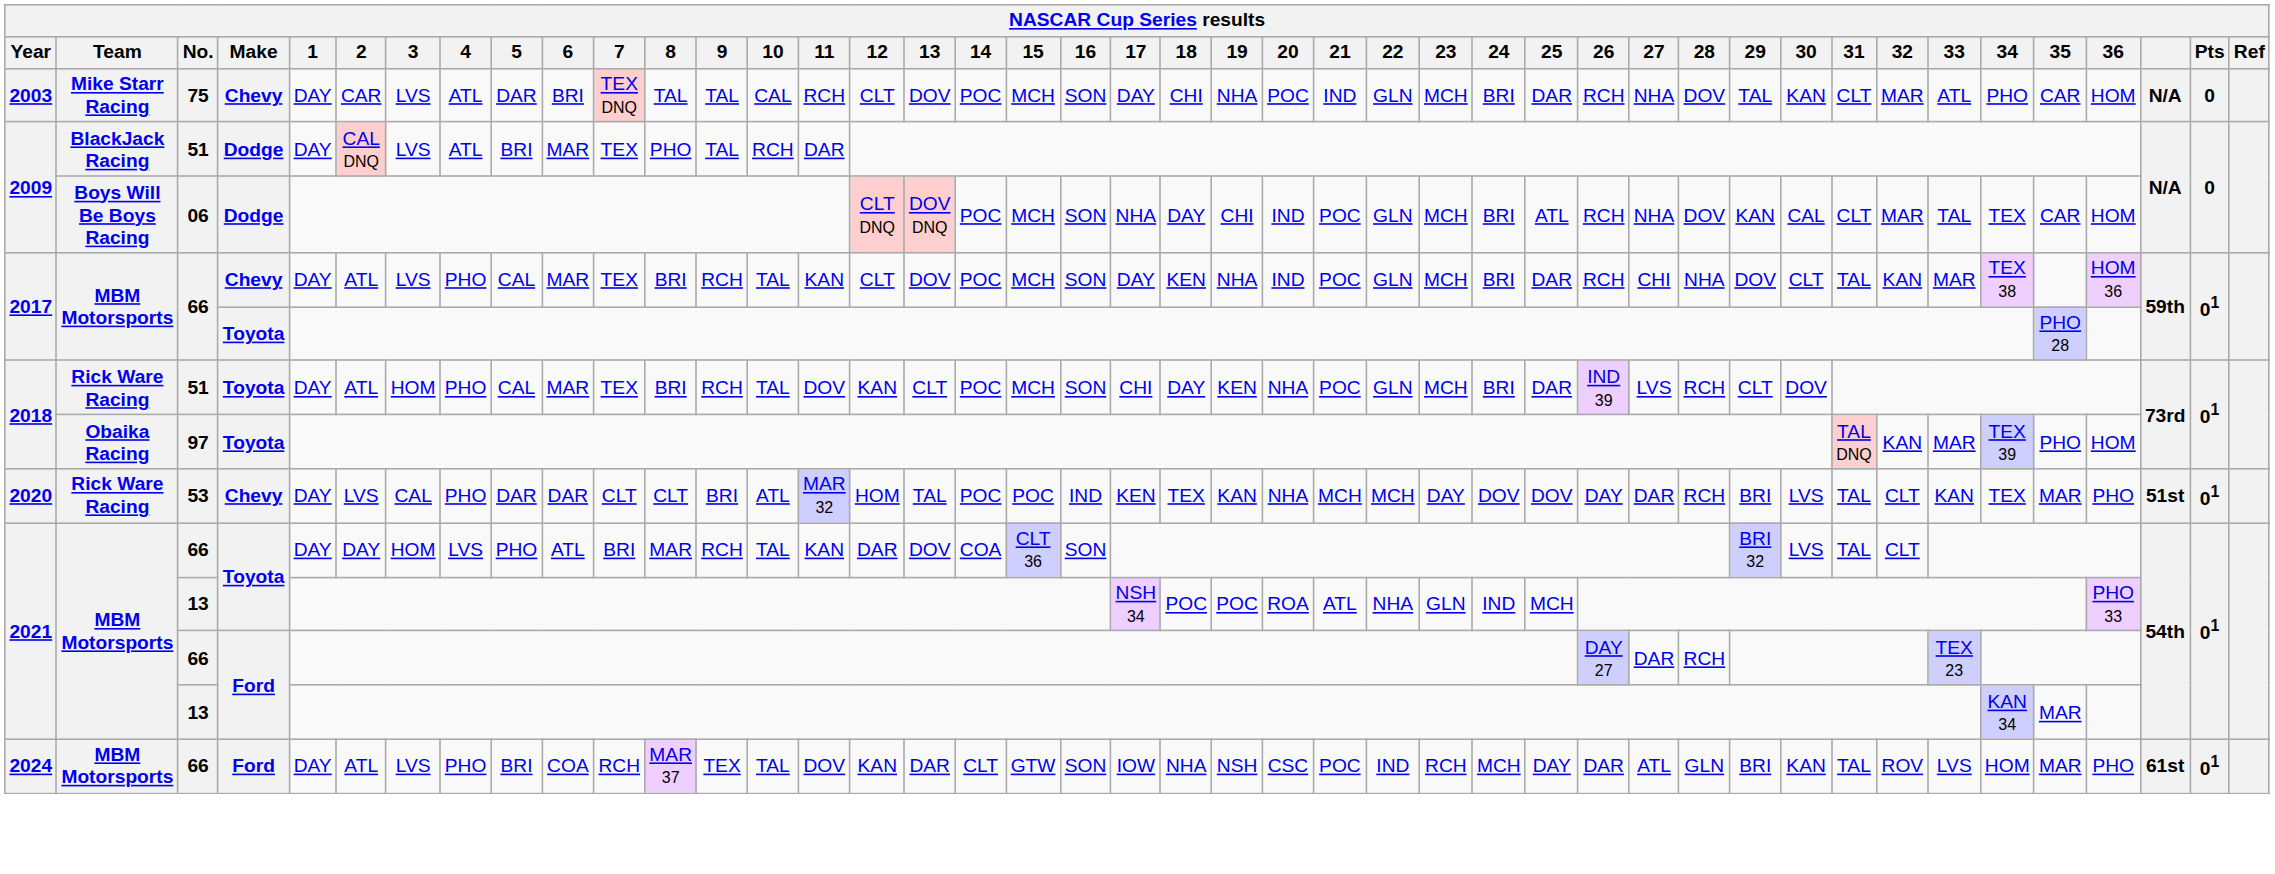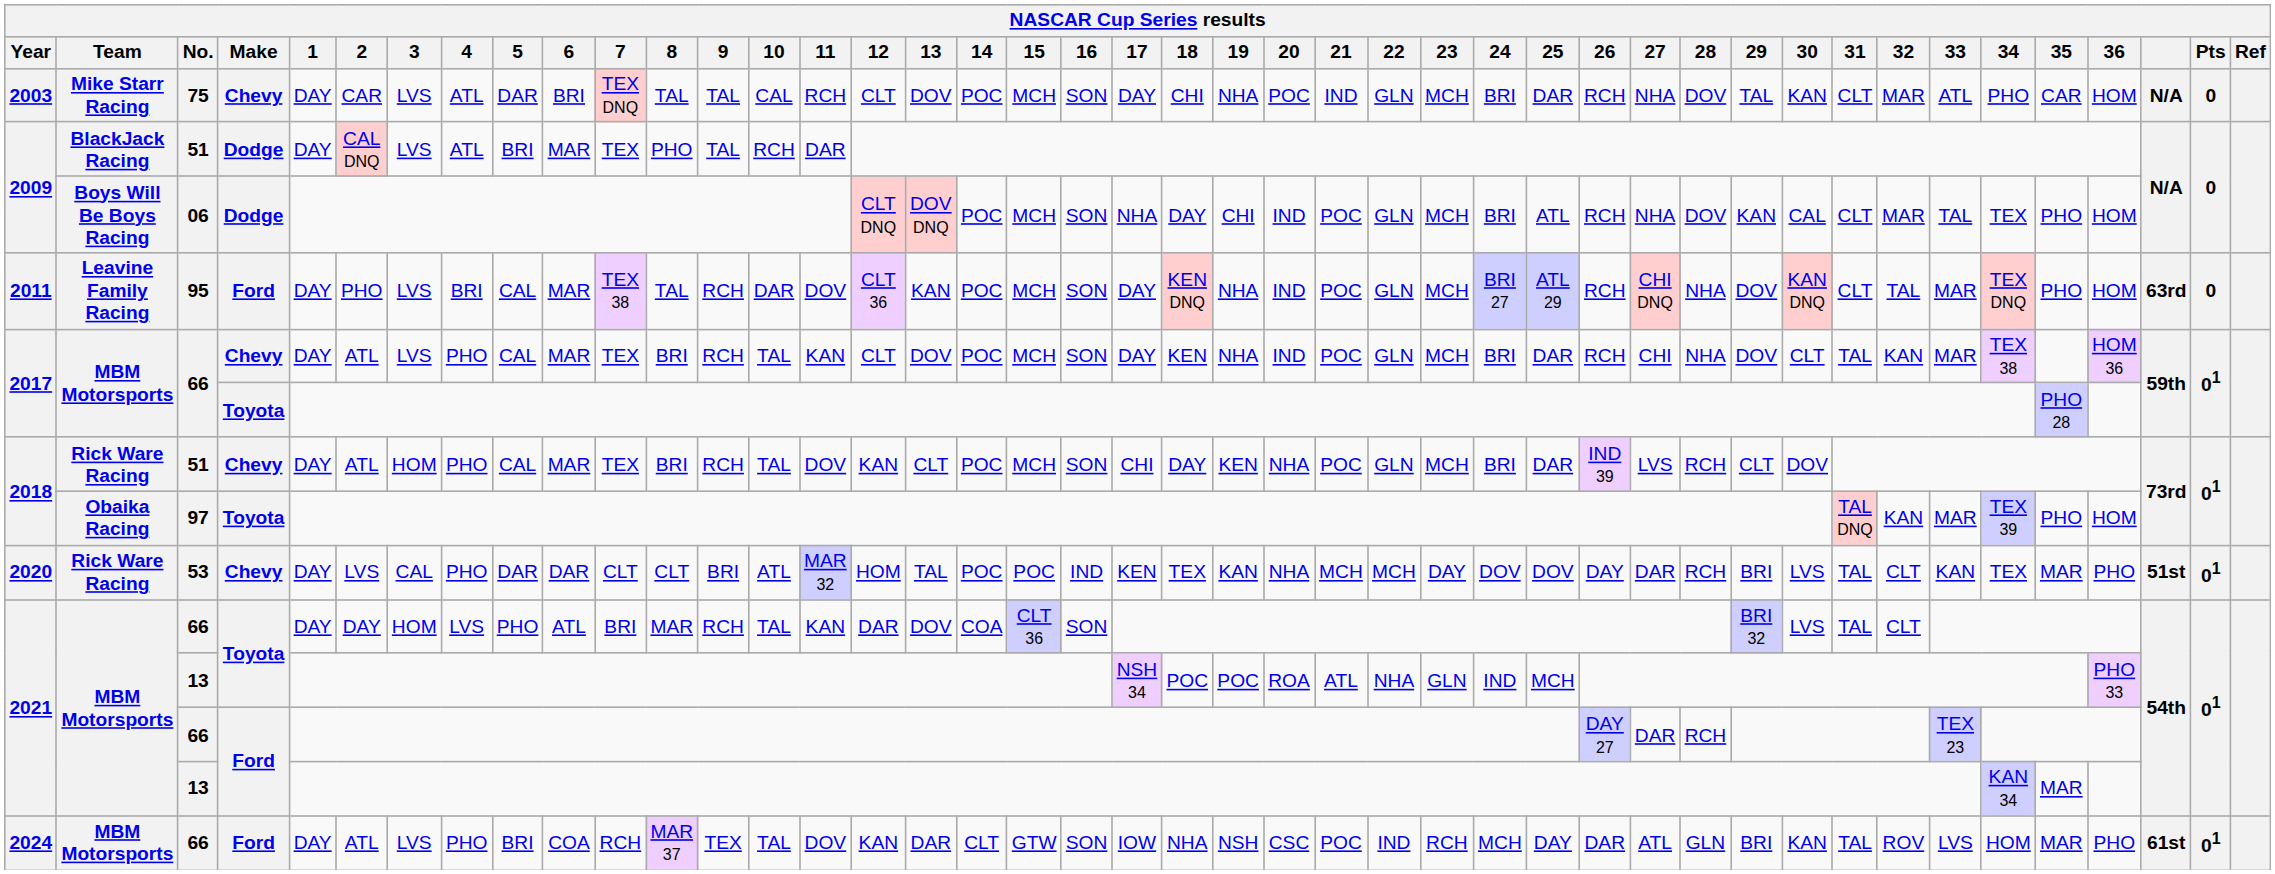 <table class="wikitable" style="text-align:center; font-size:75%">
 <tr>
 <th colspan=43><a href='#'>NASCAR Cup Series</a> results</th>
 </tr>
 <tr>
 <th>Year</th>
 <th>Team</th>
 <th>No.</th>
 <th>Make</th>
 <th>1</th>
 <th>2</th>
 <th>3</th>
 <th>4</th>
 <th>5</th>
 <th>6</th>
 <th>7</th>
 <th>8</th>
 <th>9</th>
 <th>10</th>
 <th>11</th>
 <th>12</th>
 <th>13</th>
 <th>14</th>
 <th>15</th>
 <th>16</th>
 <th>17</th>
 <th>18</th>
 <th>19</th>
 <th>20</th>
 <th>21</th>
 <th>22</th>
 <th>23</th>
 <th>24</th>
 <th>25</th>
 <th>26</th>
 <th>27</th>
 <th>28</th>
 <th>29</th>
 <th>30</th>
 <th>31</th>
 <th>32</th>
 <th>33</th>
 <th>34</th>
 <th>35</th>
 <th>36</th>
 <th></th>
 <th>Pts</th>
 <th>Ref</th>
 </tr>
 <tr>
 <th><a href='#'>2003</a></th>
 <th><a href='#'>Mike Starr Racing</a></th>
 <th>75</th>
 <th><a href='#'>Chevy</a></th>
 <td><a href='#'>DAY</a></td>
 <td><a href='#'>CAR</a></td>
 <td><a href='#'>LVS</a></td>
 <td><a href='#'>ATL</a></td>
 <td><a href='#'>DAR</a></td>
 <td><a href='#'>BRI</a></td>
 <td style="background:#FFCFCF;"><a href='#'>TEX</a><br><small>DNQ</small></td>
 <td><a href='#'>TAL</a></td>
 <td><a href='#'>TAL</a></td>
 <td><a href='#'>CAL</a></td>
 <td><a href='#'>RCH</a></td>
 <td><a href='#'>CLT</a></td>
 <td><a href='#'>DOV</a></td>
 <td><a href='#'>POC</a></td>
 <td><a href='#'>MCH</a></td>
 <td><a href='#'>SON</a></td>
 <td><a href='#'>DAY</a></td>
 <td><a href='#'>CHI</a></td>
 <td><a href='#'>NHA</a></td>
 <td><a href='#'>POC</a></td>
 <td><a href='#'>IND</a></td>
 <td><a href='#'>GLN</a></td>
 <td><a href='#'>MCH</a></td>
 <td><a href='#'>BRI</a></td>
 <td><a href='#'>DAR</a></td>
 <td><a href='#'>RCH</a></td>
 <td><a href='#'>NHA</a></td>
 <td><a href='#'>DOV</a></td>
 <td><a href='#'>TAL</a></td>
 <td><a href='#'>KAN</a></td>
 <td><a href='#'>CLT</a></td>
 <td><a href='#'>MAR</a></td>
 <td><a href='#'>ATL</a></td>
 <td><a href='#'>PHO</a></td>
 <td><a href='#'>CAR</a></td>
 <td><a href='#'>HOM</a></td>
 <th>N/A</th>
 <th>0</th>
 <th></th>
 </tr>
 <tr>
 <th rowspan=2><a href='#'>2009</a></th>
 <th><a href='#'>BlackJack Racing</a></th>
 <th>51</th>
 <th><a href='#'>Dodge</a></th>
 <td><a href='#'>DAY</a></td>
 <td style="background:#FFCFCF;"><a href='#'>CAL</a><br><small>DNQ</small></td>
 <td><a href='#'>LVS</a></td>
 <td><a href='#'>ATL</a></td>
 <td><a href='#'>BRI</a></td>
 <td><a href='#'>MAR</a></td>
 <td><a href='#'>TEX</a></td>
 <td><a href='#'>PHO</a></td>
 <td><a href='#'>TAL</a></td>
 <td><a href='#'>RCH</a></td>
 <td><a href='#'>DAR</a></td>
 <td colspan=25></td>
 <th rowspan=2>N/A</th>
 <th rowspan=2>0</th>
 <th rowspan=2></th>
 </tr>
 <tr>
 <th><a href='#'>Boys Will Be Boys Racing</a></th>
 <th>06</th>
 <th><a href='#'>Dodge</a></th>
 <td colspan=11></td>
 <td style="background:#FFCFCF;"><a href='#'>CLT</a><br><small>DNQ</small></td>
 <td style="background:#FFCFCF;"><a href='#'>DOV</a><br><small>DNQ</small></td>
 <td><a href='#'>POC</a></td>
 <td><a href='#'>MCH</a></td>
 <td><a href='#'>SON</a></td>
 <td><a href='#'>NHA</a></td>
 <td><a href='#'>DAY</a></td>
 <td><a href='#'>CHI</a></td>
 <td><a href='#'>IND</a></td>
 <td><a href='#'>POC</a></td>
 <td><a href='#'>GLN</a></td>
 <td><a href='#'>MCH</a></td>
 <td><a href='#'>BRI</a></td>
 <td><a href='#'>ATL</a></td>
 <td><a href='#'>RCH</a></td>
 <td><a href='#'>NHA</a></td>
 <td><a href='#'>DOV</a></td>
 <td><a href='#'>KAN</a></td>
 <td><a href='#'>CAL</a></td>
 <td><a href='#'>CLT</a></td>
 <td><a href='#'>MAR</a></td>
 <td><a href='#'>TAL</a></td>
 <td><a href='#'>TEX</a></td>
-<td><a href='#'>CAR</a></td>
+<td><a href='#'>PHO</a></td>
 <td><a href='#'>HOM</a></td>
+</tr>
+<tr>
+<th><a href='#'>2011</a></th>
+<th><a href='#'>Leavine Family Racing</a></th>
+<th>95</th>
+<th><a href='#'>Ford</a></th>
+<td><a href='#'>DAY</a></td>
+<td><a href='#'>PHO</a></td>
+<td><a href='#'>LVS</a></td>
+<td><a href='#'>BRI</a></td>
+<td><a href='#'>CAL</a></td>
+<td><a href='#'>MAR</a></td>
+<td style="background:#EFCFFF;"><a href='#'>TEX</a><br><small>38</small></td>
+<td><a href='#'>TAL</a></td>
+<td><a href='#'>RCH</a></td>
+<td><a href='#'>DAR</a></td>
+<td><a href='#'>DOV</a></td>
+<td style="background:#EFCFFF;"><a href='#'>CLT</a><br><small>36</small></td>
+<td><a href='#'>KAN</a></td>
+<td><a href='#'>POC</a></td>
+<td><a href='#'>MCH</a></td>
+<td><a href='#'>SON</a></td>
+<td><a href='#'>DAY</a></td>
+<td style="background:#FFCFCF;"><a href='#'>KEN</a><br><small>DNQ</small></td>
+<td><a href='#'>NHA</a></td>
+<td><a href='#'>IND</a></td>
+<td><a href='#'>POC</a></td>
+<td><a href='#'>GLN</a></td>
+<td><a href='#'>MCH</a></td>
+<td style="background:#CFCFFF;"><a href='#'>BRI</a><br><small>27</small></td>
+<td style="background:#CFCFFF;"><a href='#'>ATL</a><br><small>29</small></td>
+<td><a href='#'>RCH</a></td>
+<td style="background:#FFCFCF;"><a href='#'>CHI</a><br><small>DNQ</small></td>
+<td><a href='#'>NHA</a></td>
+<td><a href='#'>DOV</a></td>
+<td style="background:#FFCFCF;"><a href='#'>KAN</a><br><small>DNQ</small></td>
+<td><a href='#'>CLT</a></td>
+<td><a href='#'>TAL</a></td>
+<td><a href='#'>MAR</a></td>
+<td style="background:#FFCFCF;"><a href='#'>TEX</a><br><small>DNQ</small></td>
+<td><a href='#'>PHO</a></td>
+<td><a href='#'>HOM</a></td>
+<th>63rd</th>
+<th>0</th>
+<th></th>
 </tr>
 <tr>
 <th rowspan=2><a href='#'>2017</a></th>
 <th rowspan=2><a href='#'>MBM Motorsports</a></th>
 <th rowspan=2>66</th>
 <th><a href='#'>Chevy</a></th>
 <td><a href='#'>DAY</a></td>
 <td><a href='#'>ATL</a></td>
 <td><a href='#'>LVS</a></td>
 <td><a href='#'>PHO</a></td>
 <td><a href='#'>CAL</a></td>
 <td><a href='#'>MAR</a></td>
 <td><a href='#'>TEX</a></td>
 <td><a href='#'>BRI</a></td>
 <td><a href='#'>RCH</a></td>
 <td><a href='#'>TAL</a></td>
 <td><a href='#'>KAN</a></td>
 <td><a href='#'>CLT</a></td>
 <td><a href='#'>DOV</a></td>
 <td><a href='#'>POC</a></td>
 <td><a href='#'>MCH</a></td>
 <td><a href='#'>SON</a></td>
 <td><a href='#'>DAY</a></td>
 <td><a href='#'>KEN</a></td>
 <td><a href='#'>NHA</a></td>
 <td><a href='#'>IND</a></td>
 <td><a href='#'>POC</a></td>
 <td><a href='#'>GLN</a></td>
 <td><a href='#'>MCH</a></td>
 <td><a href='#'>BRI</a></td>
 <td><a href='#'>DAR</a></td>
 <td><a href='#'>RCH</a></td>
 <td><a href='#'>CHI</a></td>
 <td><a href='#'>NHA</a></td>
 <td><a href='#'>DOV</a></td>
 <td><a href='#'>CLT</a></td>
 <td><a href='#'>TAL</a></td>
 <td><a href='#'>KAN</a></td>
 <td><a href='#'>MAR</a></td>
 <td style="background:#EFCFFF;"><a href='#'>TEX</a><br><small>38</small></td>
 <td></td>
 <td style="background:#EFCFFF;"><a href='#'>HOM</a><br><small>36</small></td>
 <th rowspan=2>59th</th>
 <th rowspan=2>0<sup>1</sup></th>
 <th rowspan=2></th>
 </tr>
 <tr>
 <th><a href='#'>Toyota</a></th>
 <td colspan=34></td>
 <td style="background:#CFCFFF;"><a href='#'>PHO</a><br><small>28</small></td>
 <td></td>
 </tr>
 <tr>
 <th rowspan=2><a href='#'>2018</a></th>
 <th><a href='#'>Rick Ware Racing</a></th>
 <th>51</th>
-<th><a href='#'>Toyota</a></th>
+<th><a href='#'>Chevy</a></th>
 <td><a href='#'>DAY</a></td>
 <td><a href='#'>ATL</a></td>
 <td><a href='#'>HOM</a></td>
 <td><a href='#'>PHO</a></td>
 <td><a href='#'>CAL</a></td>
 <td><a href='#'>MAR</a></td>
 <td><a href='#'>TEX</a></td>
 <td><a href='#'>BRI</a></td>
 <td><a href='#'>RCH</a></td>
 <td><a href='#'>TAL</a></td>
 <td><a href='#'>DOV</a></td>
 <td><a href='#'>KAN</a></td>
 <td><a href='#'>CLT</a></td>
 <td><a href='#'>POC</a></td>
 <td><a href='#'>MCH</a></td>
 <td><a href='#'>SON</a></td>
 <td><a href='#'>CHI</a></td>
 <td><a href='#'>DAY</a></td>
 <td><a href='#'>KEN</a></td>
 <td><a href='#'>NHA</a></td>
 <td><a href='#'>POC</a></td>
 <td><a href='#'>GLN</a></td>
 <td><a href='#'>MCH</a></td>
 <td><a href='#'>BRI</a></td>
 <td><a href='#'>DAR</a></td>
 <td style="background:#EFCFFF;"><a href='#'>IND</a><br><small>39</small></td>
 <td><a href='#'>LVS</a></td>
 <td><a href='#'>RCH</a></td>
 <td><a href='#'>CLT</a></td>
 <td><a href='#'>DOV</a></td>
 <td colspan=6></td>
 <th rowspan=2>73rd</th>
 <th rowspan=2>0<sup>1</sup></th>
 <th rowspan=2></th>
 </tr>
 <tr>
 <th><a href='#'>Obaika Racing</a></th>
 <th>97</th>
 <th><a href='#'>Toyota</a></th>
 <td colspan=30></td>
 <td style="background:#FFCFCF;"><a href='#'>TAL</a><br><small>DNQ</small></td>
 <td><a href='#'>KAN</a></td>
 <td><a href='#'>MAR</a></td>
 <td style="background:#CFCFFF;"><a href='#'>TEX</a><br><small>39</small></td>
 <td><a href='#'>PHO</a></td>
 <td><a href='#'>HOM</a></td>
 </tr>
 <tr>
 <th><a href='#'>2020</a></th>
 <th><a href='#'>Rick Ware Racing</a></th>
 <th>53</th>
 <th><a href='#'>Chevy</a></th>
 <td><a href='#'>DAY</a></td>
 <td><a href='#'>LVS</a></td>
 <td><a href='#'>CAL</a></td>
 <td><a href='#'>PHO</a></td>
 <td><a href='#'>DAR</a></td>
 <td><a href='#'>DAR</a></td>
 <td><a href='#'>CLT</a></td>
 <td><a href='#'>CLT</a></td>
 <td><a href='#'>BRI</a></td>
 <td><a href='#'>ATL</a></td>
 <td style="background:#CFCFFF;"><a href='#'>MAR</a><br><small>32</small></td>
 <td><a href='#'>HOM</a></td>
 <td><a href='#'>TAL</a></td>
 <td><a href='#'>POC</a></td>
 <td><a href='#'>POC</a></td>
 <td><a href='#'>IND</a></td>
 <td><a href='#'>KEN</a></td>
 <td><a href='#'>TEX</a></td>
 <td><a href='#'>KAN</a></td>
 <td><a href='#'>NHA</a></td>
 <td><a href='#'>MCH</a></td>
 <td><a href='#'>MCH</a></td>
 <td><a href='#'>DAY</a></td>
 <td><a href='#'>DOV</a></td>
 <td><a href='#'>DOV</a></td>
 <td><a href='#'>DAY</a></td>
 <td><a href='#'>DAR</a></td>
 <td><a href='#'>RCH</a></td>
 <td><a href='#'>BRI</a></td>
 <td><a href='#'>LVS</a></td>
 <td><a href='#'>TAL</a></td>
 <td><a href='#'>CLT</a></td>
 <td><a href='#'>KAN</a></td>
 <td><a href='#'>TEX</a></td>
 <td><a href='#'>MAR</a></td>
 <td><a href='#'>PHO</a></td>
 <th>51st</th>
 <th>0<sup>1</sup></th>
 <th></th>
 </tr>
 <tr>
 <th rowspan=4><a href='#'>2021</a></th>
 <th rowspan=4><a href='#'>MBM Motorsports</a></th>
 <th>66</th>
 <th rowspan=2><a href='#'>Toyota</a></th>
 <td><a href='#'>DAY</a></td>
 <td><a href='#'>DAY</a></td>
 <td><a href='#'>HOM</a></td>
 <td><a href='#'>LVS</a></td>
 <td><a href='#'>PHO</a></td>
 <td><a href='#'>ATL</a></td>
 <td><a href='#'>BRI</a></td>
 <td><a href='#'>MAR</a></td>
 <td><a href='#'>RCH</a></td>
 <td><a href='#'>TAL</a></td>
 <td><a href='#'>KAN</a></td>
 <td><a href='#'>DAR</a></td>
 <td><a href='#'>DOV</a></td>
 <td><a href='#'>COA</a></td>
 <td style="background:#CFCFFF;"><a href='#'>CLT</a><br><small>36</small></td>
 <td><a href='#'>SON</a></td>
 <td colspan=12></td>
 <td style="background:#CFCFFF;"><a href='#'>BRI</a><br><small>32</small></td>
 <td><a href='#'>LVS</a></td>
 <td><a href='#'>TAL</a></td>
 <td><a href='#'>CLT</a></td>
 <td colspan=4></td>
 <th rowspan=4>54th</th>
 <th rowspan=4>0<sup>1</sup></th>
 <th rowspan=4></th>
 </tr>
 <tr>
 <th>13</th>
 <td colspan=16></td>
 <td style="background:#EFCFFF;"><a href='#'>NSH</a><br><small>34</small></td>
 <td><a href='#'>POC</a></td>
 <td><a href='#'>POC</a></td>
 <td><a href='#'>ROA</a></td>
 <td><a href='#'>ATL</a></td>
 <td><a href='#'>NHA</a></td>
 <td><a href='#'>GLN</a></td>
 <td><a href='#'>IND</a></td>
 <td><a href='#'>MCH</a></td>
 <td colspan=10></td>
 <td style="background:#EFCFFF;"><a href='#'>PHO</a><br><small>33</small></td>
 </tr>
 <tr>
 <th>66</th>
 <th rowspan=2><a href='#'>Ford</a></th>
 <td colspan=25></td>
 <td style="background:#CFCFFF;"><a href='#'>DAY</a><br><small>27</small></td>
 <td><a href='#'>DAR</a></td>
 <td><a href='#'>RCH</a></td>
 <td colspan=4></td>
 <td style="background:#CFCFFF;"><a href='#'>TEX</a><br><small>23</small></td>
 <td colspan=3></td>
 </tr>
 <tr>
 <th>13</th>
 <td colspan=33></td>
 <td style="background:#CFCFFF;"><a href='#'>KAN</a><br><small>34</small></td>
 <td><a href='#'>MAR</a></td>
 <td></td>
 </tr>
 <tr>
 <th><a href='#'>2024</a></th>
 <th><a href='#'>MBM Motorsports</a></th>
 <th>66</th>
 <th><a href='#'>Ford</a></th>
 <td><a href='#'>DAY</a></td>
 <td><a href='#'>ATL</a></td>
 <td><a href='#'>LVS</a></td>
 <td><a href='#'>PHO</a></td>
 <td><a href='#'>BRI</a></td>
 <td><a href='#'>COA</a></td>
 <td><a href='#'>RCH</a></td>
 <td style="background:#EFCFFF;"><a href='#'>MAR</a><br><small>37</small></td>
 <td><a href='#'>TEX</a></td>
 <td><a href='#'>TAL</a></td>
 <td><a href='#'>DOV</a></td>
 <td><a href='#'>KAN</a></td>
 <td><a href='#'>DAR</a></td>
 <td><a href='#'>CLT</a></td>
 <td><a href='#'>GTW</a></td>
 <td><a href='#'>SON</a></td>
 <td><a href='#'>IOW</a></td>
 <td><a href='#'>NHA</a></td>
 <td><a href='#'>NSH</a></td>
 <td><a href='#'>CSC</a></td>
 <td><a href='#'>POC</a></td>
 <td><a href='#'>IND</a></td>
 <td><a href='#'>RCH</a></td>
 <td><a href='#'>MCH</a></td>
 <td><a href='#'>DAY</a></td>
 <td><a href='#'>DAR</a></td>
 <td><a href='#'>ATL</a></td>
 <td><a href='#'>GLN</a></td>
 <td><a href='#'>BRI</a></td>
 <td><a href='#'>KAN</a></td>
 <td><a href='#'>TAL</a></td>
 <td><a href='#'>ROV</a></td>
 <td><a href='#'>LVS</a></td>
 <td><a href='#'>HOM</a></td>
 <td><a href='#'>MAR</a></td>
 <td><a href='#'>PHO</a></td>
 <th>61st</th>
 <th>0<sup>1</sup></th>
 <th></th>
 </tr>
 </table>
